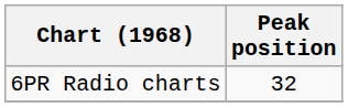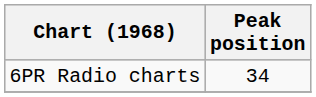 <table class="wikitable">
 <tr>
 <th>Chart (1968)</th>
 <th>Peak<br>position</th>
 </tr>
 <tr>
 <td>6PR Radio charts</td>
-<td align="center">32</td>
+<td align="center">34</td>
 </tr>
 <tr>
 </tr>
 </table>
